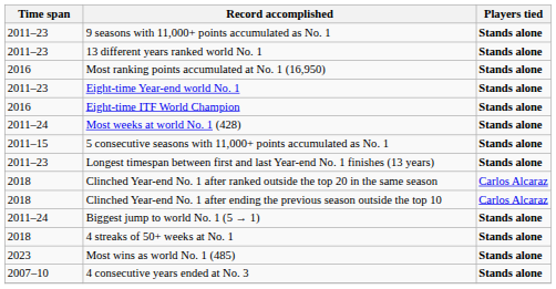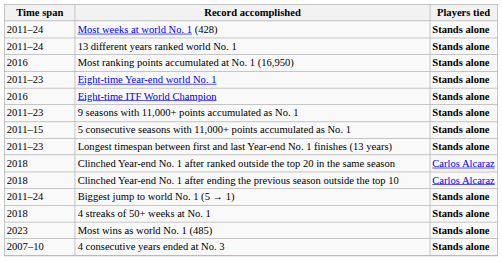 <table class="wikitable">
 <tr>
 <th width="100">Time span</th>
 <th width="530">Record accomplished</th>
 <th>Players tied</th>
 </tr>
 <tr>
-<td>2011–23</td>
-<td>9 seasons with 11,000+ points accumulated as No. 1</td>
+<td>2011–24</td>
+<td><a href='#'>Most weeks at world No. 1</a> (428)</td>
 <td><strong>Stands alone</strong></td>
 </tr>
 <tr>
-<td>2011–23</td>
+<td>2011–24</td>
 <td>13 different years ranked world No. 1</td>
 <td><strong>Stands alone</strong></td>
 </tr>
 <tr>
 <td>2016</td>
 <td>Most ranking points accumulated at No. 1 (16,950)</td>
 <td><strong>Stands alone</strong></td>
 </tr>
 <tr>
 <td>2011–23</td>
 <td><a href='#'>Eight-time Year-end world No. 1</a></td>
 <td><strong>Stands alone</strong></td>
 </tr>
 <tr>
 <td>2016</td>
 <td><a href='#'>Eight-time ITF World Champion</a></td>
 <td><strong>Stands alone</strong></td>
 </tr>
 <tr>
-<td>2011–24</td>
-<td><a href='#'>Most weeks at world No. 1</a> (428)</td>
+<td>2011–23</td>
+<td>9 seasons with 11,000+ points accumulated as No. 1</td>
 <td><strong>Stands alone</strong></td>
 </tr>
 <tr>
 <td>2011–15</td>
 <td>5 consecutive seasons with 11,000+ points accumulated as No. 1</td>
 <td><strong>Stands alone</strong></td>
 </tr>
 <tr>
 <td>2011–23</td>
 <td>Longest timespan between first and last Year-end No. 1 finishes (13 years)</td>
 <td><strong>Stands alone</strong></td>
 </tr>
 <tr>
 <td>2018</td>
 <td>Clinched Year-end No. 1 after ranked outside the top 20 in the same season</td>
 <td><a href='#'>Carlos Alcaraz</a></td>
 </tr>
 <tr>
 <td>2018</td>
 <td>Clinched Year-end No. 1 after ending the previous season outside the top 10</td>
 <td><a href='#'>Carlos Alcaraz</a></td>
 </tr>
 <tr>
 <td>2011–24</td>
 <td>Biggest jump to world No. 1 (5 → 1)</td>
 <td><strong>Stands alone</strong></td>
 </tr>
 <tr>
 <td>2018</td>
 <td>4 streaks of 50+ weeks at No. 1</td>
 <td><strong>Stands alone</strong></td>
 </tr>
 <tr>
 <td>2023</td>
 <td>Most wins as world No. 1 (485)</td>
 <td><strong>Stands alone</strong></td>
 </tr>
 <tr>
 <td>2007–10</td>
 <td>4 consecutive years ended at No. 3</td>
 <td><strong>Stands alone</strong></td>
 </tr>
 <tr>
 </tr>
 </table>
